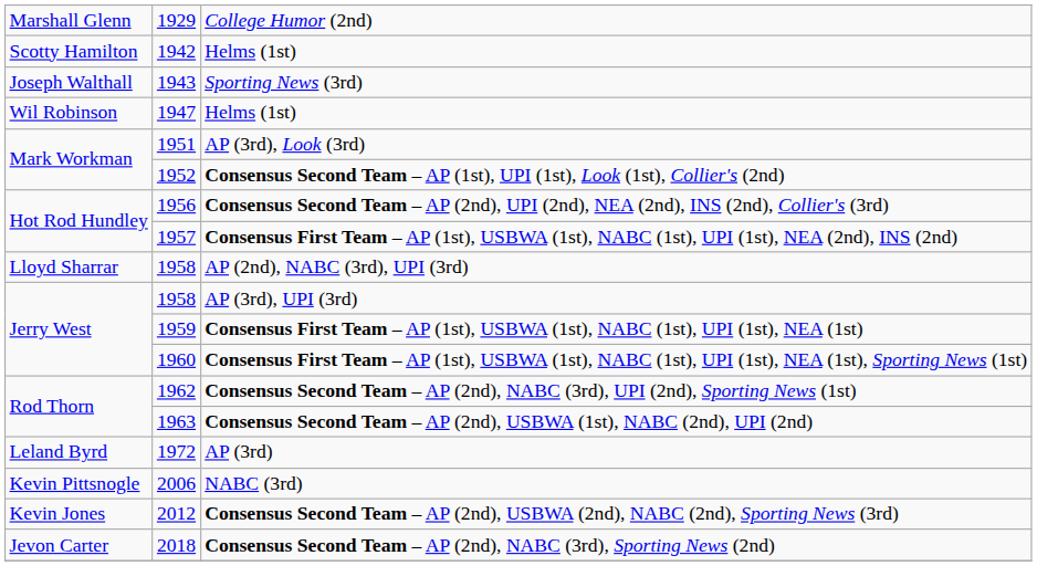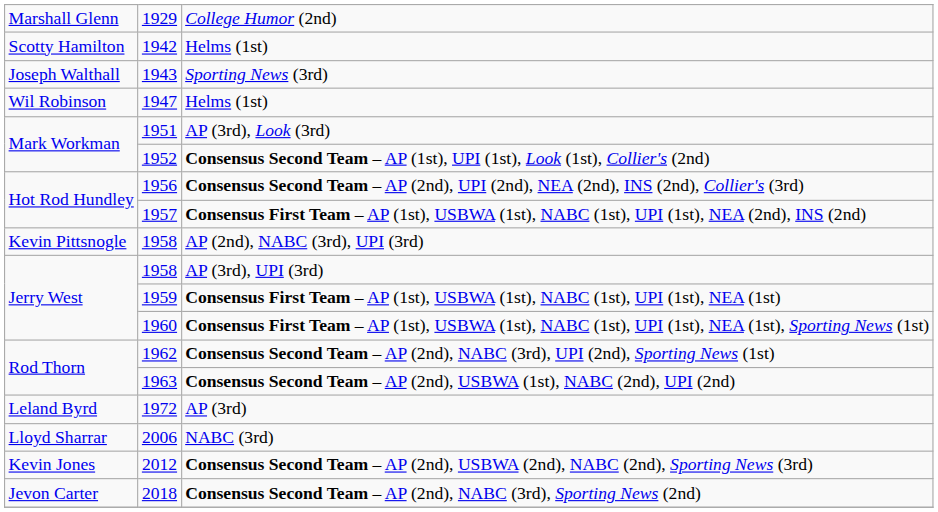 <table class="wikitable">
 <tr>
 <td><a href='#'>Marshall Glenn</a></td>
 <td><a href='#'>1929</a></td>
 <td><em><a href='#'>College Humor</a></em> (2nd)</td>
 </tr>
 <tr>
 <td><a href='#'>Scotty Hamilton</a></td>
 <td><a href='#'>1942</a></td>
 <td><a href='#'>Helms</a> (1st)</td>
 </tr>
 <tr>
 <td><a href='#'>Joseph Walthall</a></td>
 <td><a href='#'>1943</a></td>
 <td><em><a href='#'>Sporting News</a></em> (3rd)</td>
 </tr>
 <tr>
 <td><a href='#'>Wil Robinson</a></td>
 <td><a href='#'>1947</a></td>
 <td><a href='#'>Helms</a> (1st)</td>
 </tr>
 <tr>
 <td rowspan=2><a href='#'>Mark Workman</a></td>
 <td><a href='#'>1951</a></td>
 <td><a href='#'>AP</a> (3rd), <em><a href='#'>Look</a></em> (3rd)</td>
 </tr>
 <tr>
 <td><a href='#'>1952</a></td>
 <td><strong>Consensus Second Team</strong> – <a href='#'>AP</a> (1st), <a href='#'>UPI</a> (1st), <em><a href='#'>Look</a></em> (1st), <em><a href='#'>Collier's</a></em> (2nd)</td>
 </tr>
 <tr>
 <td rowspan=2><a href='#'>Hot Rod Hundley</a></td>
 <td><a href='#'>1956</a></td>
 <td><strong>Consensus Second Team</strong> – <a href='#'>AP</a> (2nd), <a href='#'>UPI</a> (2nd), <a href='#'>NEA</a> (2nd), <a href='#'>INS</a> (2nd), <em><a href='#'>Collier's</a></em> (3rd)</td>
 </tr>
 <tr>
 <td><a href='#'>1957</a></td>
 <td><strong>Consensus First Team</strong> – <a href='#'>AP</a> (1st), <a href='#'>USBWA</a> (1st), <a href='#'>NABC</a> (1st), <a href='#'>UPI</a> (1st), <a href='#'>NEA</a> (2nd), <a href='#'>INS</a> (2nd)</td>
 </tr>
 <tr>
-<td><a href='#'>Lloyd Sharrar</a></td>
+<td><a href='#'>Kevin Pittsnogle</a></td>
 <td><a href='#'>1958</a></td>
 <td><a href='#'>AP</a> (2nd), <a href='#'>NABC</a> (3rd), <a href='#'>UPI</a> (3rd)</td>
 </tr>
 <tr>
 <td rowspan=3><a href='#'>Jerry West</a></td>
 <td><a href='#'>1958</a></td>
 <td><a href='#'>AP</a> (3rd), <a href='#'>UPI</a> (3rd)</td>
 </tr>
 <tr>
 <td><a href='#'>1959</a></td>
 <td><strong>Consensus First Team</strong> – <a href='#'>AP</a> (1st), <a href='#'>USBWA</a> (1st), <a href='#'>NABC</a> (1st), <a href='#'>UPI</a> (1st), <a href='#'>NEA</a> (1st)</td>
 </tr>
 <tr>
 <td><a href='#'>1960</a></td>
 <td><strong>Consensus First Team</strong> – <a href='#'>AP</a> (1st), <a href='#'>USBWA</a> (1st), <a href='#'>NABC</a> (1st), <a href='#'>UPI</a> (1st), <a href='#'>NEA</a> (1st), <em><a href='#'>Sporting News</a></em> (1st)</td>
 </tr>
 <tr>
 <td rowspan=2><a href='#'>Rod Thorn</a></td>
 <td><a href='#'>1962</a></td>
 <td><strong>Consensus Second Team</strong> – <a href='#'>AP</a> (2nd), <a href='#'>NABC</a> (3rd), <a href='#'>UPI</a> (2nd), <em><a href='#'>Sporting News</a></em> (1st)</td>
 </tr>
 <tr>
 <td><a href='#'>1963</a></td>
 <td><strong>Consensus Second Team</strong> – <a href='#'>AP</a> (2nd), <a href='#'>USBWA</a> (1st), <a href='#'>NABC</a> (2nd), <a href='#'>UPI</a> (2nd)</td>
 </tr>
 <tr>
 <td><a href='#'>Leland Byrd</a></td>
 <td><a href='#'>1972</a></td>
 <td><a href='#'>AP</a> (3rd)</td>
 </tr>
 <tr>
-<td><a href='#'>Kevin Pittsnogle</a></td>
+<td><a href='#'>Lloyd Sharrar</a></td>
 <td><a href='#'>2006</a></td>
 <td><a href='#'>NABC</a> (3rd)</td>
 </tr>
 <tr>
 <td><a href='#'>Kevin Jones</a></td>
 <td><a href='#'>2012</a></td>
 <td><strong>Consensus Second Team</strong> – <a href='#'>AP</a> (2nd), <a href='#'>USBWA</a> (2nd), <a href='#'>NABC</a> (2nd), <em><a href='#'>Sporting News</a></em> (3rd)</td>
 </tr>
 <tr>
 <td><a href='#'>Jevon Carter</a></td>
 <td><a href='#'>2018</a></td>
 <td><strong>Consensus Second Team</strong> – <a href='#'>AP</a> (2nd), <a href='#'>NABC</a> (3rd), <em><a href='#'>Sporting News</a></em> (2nd)</td>
 </tr>
 <tr>
 </tr>
 </table>
